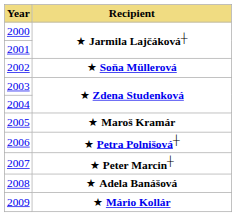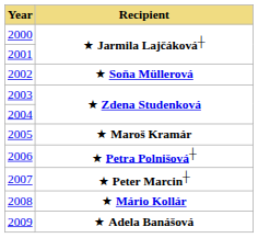 <table class=wikitable sortable style="background:white">
 <tr>
 <th style=background:#F0DC82>Year</th>
 <th style=background:#F0DC82 width=273>Recipient</th>
 </tr>
 <tr>
 <td><a href='#'>2000</a></td>
 <td align=center rowspan=2>★ <strong>Jarmila Lajčáková</strong><sup>┼</sup> <br></td>
 </tr>
 <tr>
 <td><a href='#'>2001</a></td>
 </tr>
 <tr>
 <td><a href='#'>2002</a></td>
 <td align=center>★ <strong><a href='#'>Soňa Müllerová</a></strong></td>
 </tr>
 <tr>
 <td><a href='#'>2003</a></td>
 <td align=center rowspan=2>★ <strong><a href='#'>Zdena Studenková</a></strong> <br></td>
 </tr>
 <tr>
 <td><a href='#'>2004</a></td>
 </tr>
 <tr>
 <td><a href='#'>2005</a></td>
 <td align=center>★ <strong>Maroš Kramár</strong></td>
 </tr>
 <tr>
 <td><a href='#'>2006</a></td>
 <td align=center>★ <strong><a href='#'>Petra Polnišová</a></strong><sup>┼</sup></td>
 </tr>
 <tr>
 <td><a href='#'>2007</a></td>
 <td align=center>★ <strong>Peter Marcin</strong><sup>┼</sup></td>
 </tr>
 <tr>
 <td><a href='#'>2008</a></td>
-<td align=center>★ <strong>Adela Banášová</strong></td>
+<td align=center>★ <strong><a href='#'>Mário Kollár</a></strong></td>
 </tr>
 <tr>
 <td><a href='#'>2009</a></td>
-<td align=center>★ <strong><a href='#'>Mário Kollár</a></strong></td>
+<td align=center>★ <strong>Adela Banášová</strong></td>
 </tr>
 </table>
